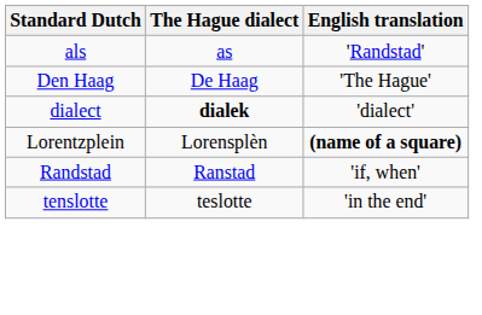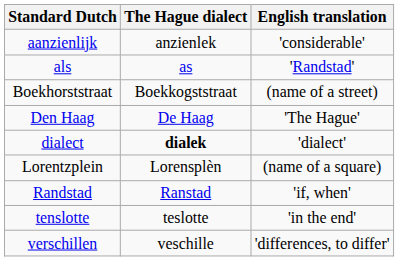 <table class="wikitable" style="text-align: center">
 <tr>
 <th>Standard Dutch</th>
 <th>The Hague dialect</th>
 <th>English translation</th>
 </tr>
 <tr>
+<td><a href='#'>aanzienlijk</a></td>
+<td>anzienlek</td>
+<td>'considerable'</td>
+</tr>
+<tr>
 <td><a href='#'>als</a></td>
 <td><a href='#'>as</a></td>
 <td>'<a href='#'>Randstad</a>'</td>
+</tr>
+<tr>
+<td>Boekhorststraat</td>
+<td>Boekkogststraat</td>
+<td>(name of a street)</td>
 </tr>
 <tr>
 <td><a href='#'>Den Haag</a></td>
 <td><a href='#'>De Haag</a></td>
 <td>'The Hague'</td>
 </tr>
 <tr>
 <td><a href='#'>dialect</a></td>
 <td><strong>dialek</strong></td>
 <td>'dialect'</td>
 </tr>
 <tr>
 <td>Lorentzplein</td>
 <td>Lorensplèn</td>
-<td><strong>(name of a square)</strong></td>
+<td>(name of a square)</td>
 </tr>
 <tr>
 <td><a href='#'>Randstad</a></td>
 <td><a href='#'>Ranstad</a></td>
 <td>'if, when'</td>
 </tr>
 <tr>
 <td><a href='#'>tenslotte</a></td>
 <td>teslotte</td>
 <td>'in the end'</td>
 </tr>
+<tr>
+<td><a href='#'>verschillen</a></td>
+<td>veschille</td>
+<td>'differences, to differ'</td>
+</tr>
 </table>
